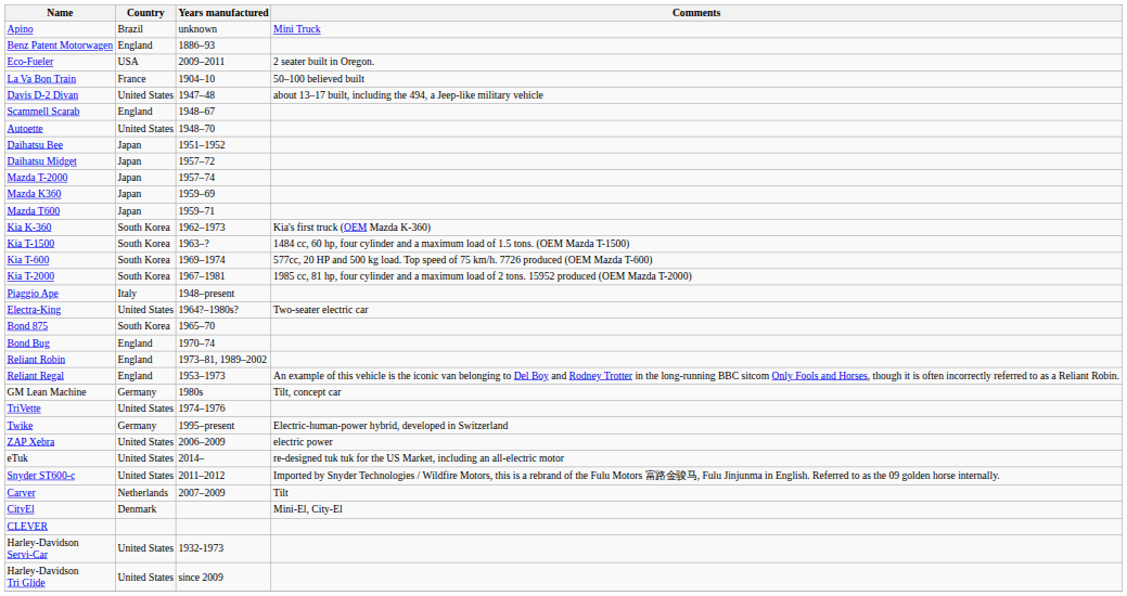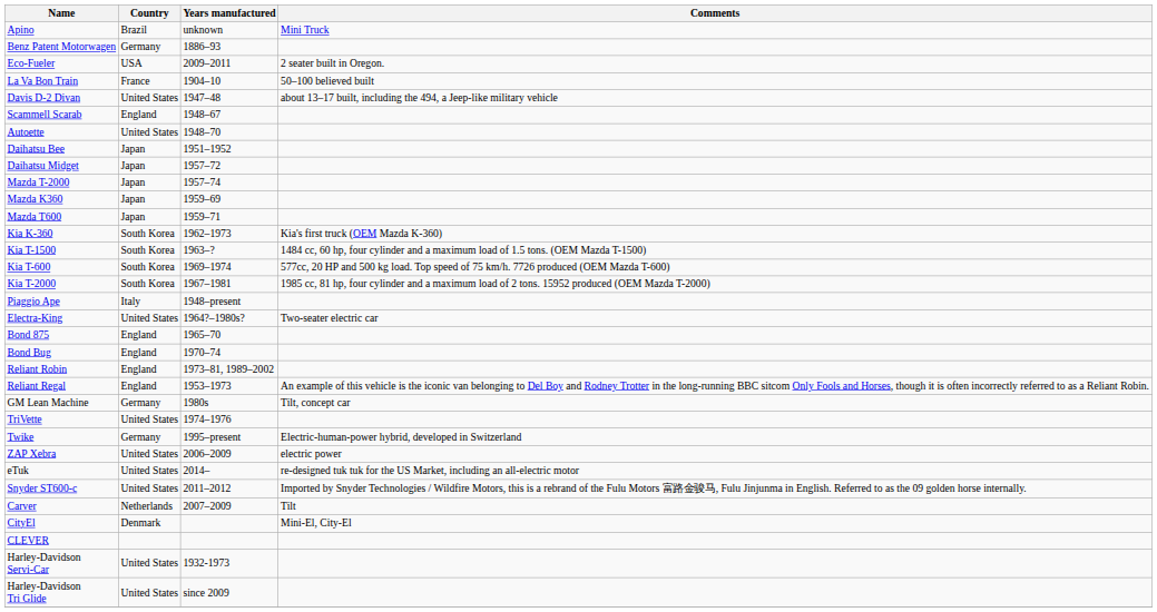 <table class="wikitable">
 <tr>
 <th>Name</th>
 <th>Country</th>
 <th>Years manufactured</th>
 <th>Comments</th>
 </tr>
 <tr>
 <td><a href='#'>Apino</a></td>
 <td>Brazil</td>
 <td>unknown</td>
 <td><a href='#'>Mini Truck</a></td>
 </tr>
 <tr>
 <td><a href='#'>Benz Patent Motorwagen</a></td>
-<td>England</td>
+<td>Germany</td>
 <td>1886–93</td>
 <td></td>
 </tr>
 <tr>
 <td><a href='#'>Eco-Fueler</a></td>
 <td>USA</td>
 <td>2009–2011</td>
 <td>2 seater built in Oregon.</td>
 </tr>
 <tr>
 <td><a href='#'>La Va Bon Train</a></td>
 <td>France</td>
 <td>1904–10</td>
 <td>50–100 believed built</td>
 </tr>
 <tr>
 <td><a href='#'>Davis D-2 Divan</a></td>
 <td>United States</td>
 <td>1947–48</td>
 <td>about 13–17 built, including the 494, a Jeep-like military vehicle</td>
 </tr>
 <tr>
 <td><a href='#'>Scammell Scarab</a></td>
 <td>England</td>
 <td>1948–67</td>
 <td></td>
 </tr>
 <tr>
 <td><a href='#'>Autoette</a></td>
 <td>United States</td>
 <td>1948–70</td>
 <td></td>
 </tr>
 <tr>
 <td><a href='#'>Daihatsu Bee</a></td>
 <td>Japan</td>
 <td>1951–1952</td>
 <td></td>
 </tr>
 <tr>
 <td><a href='#'>Daihatsu Midget</a></td>
 <td>Japan</td>
 <td>1957–72</td>
 <td></td>
 </tr>
 <tr>
 <td><a href='#'>Mazda T-2000</a></td>
 <td>Japan</td>
 <td>1957–74</td>
 <td></td>
 </tr>
 <tr>
 <td><a href='#'>Mazda K360</a></td>
 <td>Japan</td>
 <td>1959–69</td>
 <td></td>
 </tr>
 <tr>
 <td><a href='#'>Mazda T600</a></td>
 <td>Japan</td>
 <td>1959–71</td>
 <td></td>
 </tr>
 <tr>
 <td><a href='#'>Kia K-360</a></td>
 <td>South Korea</td>
 <td>1962–1973</td>
 <td>Kia's first truck (<a href='#'>OEM</a> Mazda K-360)</td>
 </tr>
 <tr>
 <td><a href='#'>Kia T-1500</a></td>
 <td>South Korea</td>
 <td>1963–?</td>
 <td>1484 cc, 60 hp, four cylinder and a maximum load of 1.5 tons. (OEM Mazda T-1500)</td>
 </tr>
 <tr>
 <td><a href='#'>Kia T-600</a></td>
 <td>South Korea</td>
 <td>1969–1974</td>
 <td>577cc, 20 HP and 500 kg load. Top speed of 75 km/h. 7726 produced (OEM Mazda T-600)</td>
 </tr>
 <tr>
 <td><a href='#'>Kia T-2000</a></td>
 <td>South Korea</td>
 <td>1967–1981</td>
 <td>1985 cc, 81 hp, four cylinder and a maximum load of 2 tons. 15952 produced (OEM Mazda T-2000)</td>
 </tr>
 <tr>
 <td><a href='#'>Piaggio Ape</a></td>
 <td>Italy</td>
 <td>1948–present</td>
 </tr>
 <tr>
 <td><a href='#'>Electra-King</a></td>
 <td>United States</td>
 <td>1964?–1980s?</td>
 <td>Two-seater electric car</td>
 </tr>
 <tr>
 <td><a href='#'>Bond 875</a></td>
-<td>South Korea</td>
+<td>England</td>
 <td>1965–70</td>
 <td></td>
 </tr>
 <tr>
 <td><a href='#'>Bond Bug</a></td>
 <td>England</td>
 <td>1970–74</td>
 <td></td>
 </tr>
 <tr>
 <td><a href='#'>Reliant Robin</a></td>
 <td>England</td>
 <td>1973–81, 1989–2002</td>
 <td></td>
 </tr>
 <tr>
 <td><a href='#'>Reliant Regal</a></td>
 <td>England</td>
 <td>1953–1973</td>
 <td>An example of this vehicle is the iconic van belonging to <a href='#'>Del Boy</a> and <a href='#'>Rodney Trotter</a> in the long-running BBC sitcom <a href='#'>Only Fools and Horses</a>, though it is often incorrectly referred to as a Reliant Robin.</td>
 </tr>
 <tr>
 <td>GM Lean Machine</td>
 <td>Germany</td>
 <td>1980s</td>
 <td>Tilt, concept car</td>
 </tr>
 <tr>
 <td><a href='#'>TriVette</a></td>
 <td>United States</td>
 <td>1974–1976</td>
 </tr>
 <tr>
 <td><a href='#'>Twike</a></td>
 <td>Germany</td>
 <td>1995–present</td>
 <td>Electric-human-power hybrid, developed in Switzerland</td>
 </tr>
 <tr>
 <td><a href='#'>ZAP Xebra</a></td>
 <td>United States</td>
 <td>2006–2009</td>
 <td>electric power</td>
 </tr>
 <tr>
 <td>eTuk</td>
 <td>United States</td>
 <td>2014–</td>
 <td>re-designed tuk tuk for the US Market, including an all-electric motor</td>
 </tr>
 <tr>
 <td><a href='#'>Snyder ST600-c</a></td>
 <td>United States</td>
 <td>2011–2012</td>
 <td>Imported by Snyder Technologies / Wildfire Motors, this is a rebrand of the Fulu Motors 富路金骏马, Fulu Jinjunma in English. Referred to as the 09 golden horse internally.</td>
 </tr>
 <tr>
 <td><a href='#'>Carver</a></td>
 <td>Netherlands</td>
 <td>2007–2009</td>
 <td>Tilt</td>
 </tr>
 <tr>
 <td><a href='#'>CityEl</a></td>
 <td>Denmark</td>
 <td></td>
 <td>Mini-El, City-El</td>
 </tr>
 <tr>
 <td><a href='#'>CLEVER</a></td>
 <td></td>
 <td></td>
 <td></td>
 </tr>
 <tr>
 <td>Harley-Davidson<br> <a href='#'>Servi-Car</a></td>
 <td>United States</td>
 <td>1932-1973</td>
 <td></td>
 </tr>
 <tr>
 <td>Harley-Davidson<br> <a href='#'>Tri Glide</a></td>
 <td>United States</td>
 <td>since 2009</td>
 <td></td>
 </tr>
 <tr>
 </tr>
 </table>
